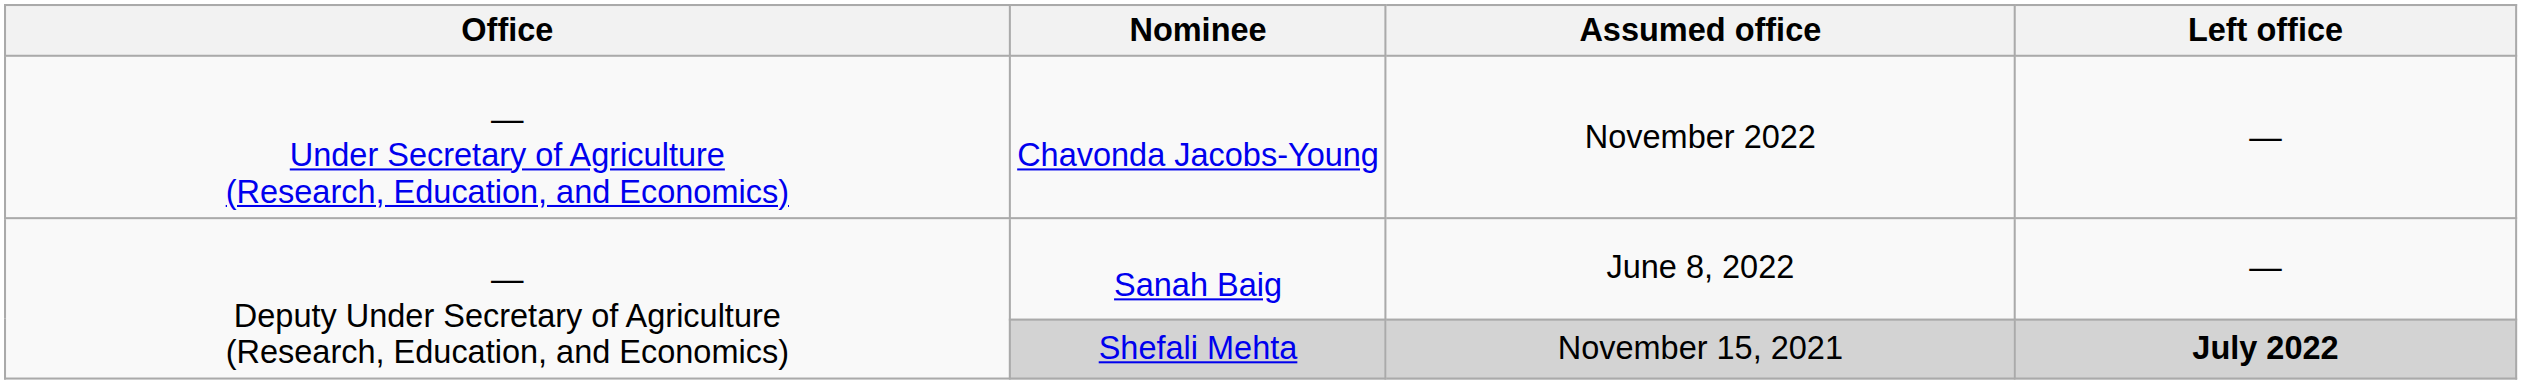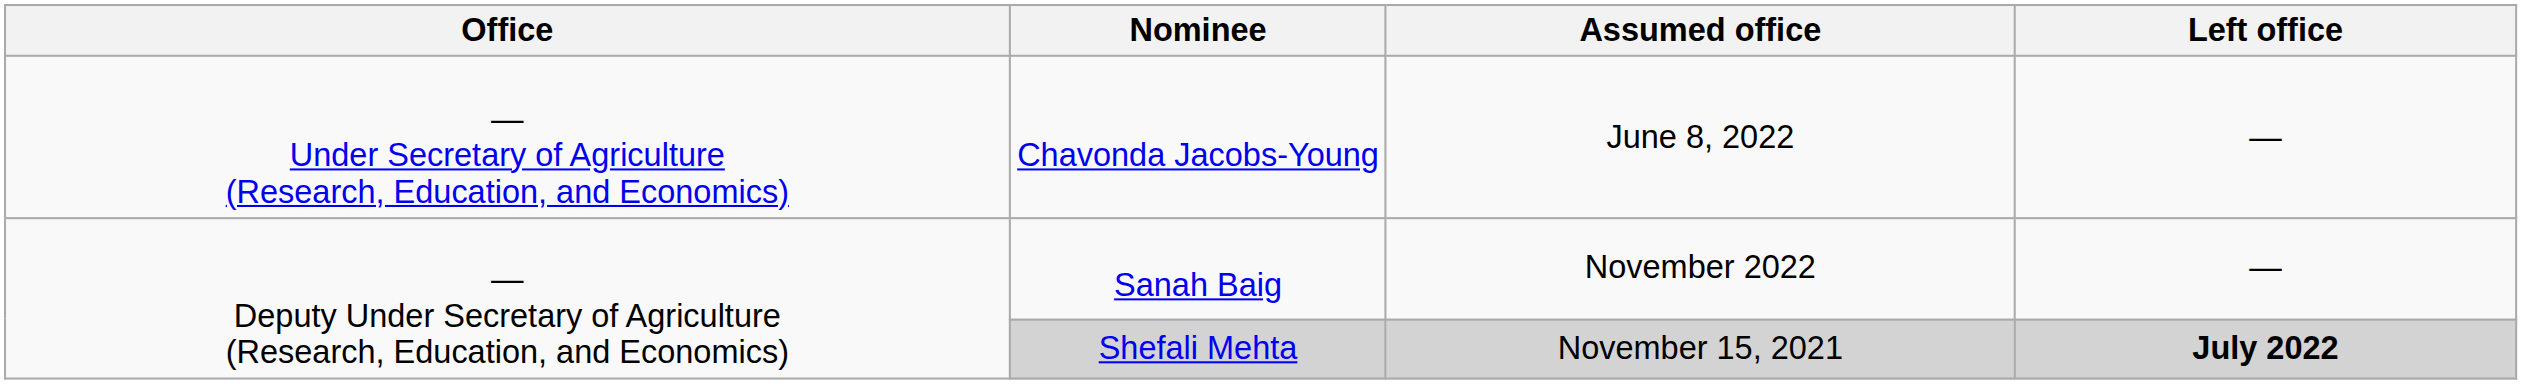 <table class="wikitable sortable" style="text-align:center">
 <tr>
 <th style="width:40%;">Office</th>
 <th style="width:15%;">Nominee</th>
 <th style="width:25%;" data-sort-type="date">Assumed office</th>
 <th style="width:20%;" data-sort-type="date">Left office</th>
 </tr>
 <tr>
 <td><br>—<br><a href='#'>Under Secretary of Agriculture<br>(Research, Education, and Economics)</a></td>
 <td><br><a href='#'>Chavonda Jacobs-Young</a></td>
-<td>November 2022</td>
+<td>June 8, 2022<br></td>
 <td>—</td>
 </tr>
 <tr>
 <td rowspan=2><br>—<br>Deputy Under Secretary of Agriculture<br>(Research, Education, and Economics)</td>
 <td><br><a href='#'>Sanah Baig</a></td>
-<td>June 8, 2022<br></td>
+<td>November 2022</td>
 <td>—</td>
 </tr>
 <tr style="background:lightgray;">
 <td><a href='#'>Shefali Mehta</a></td>
 <td>November 15, 2021</td>
 <td><strong>July 2022</strong></td>
 </tr>
 </table>
